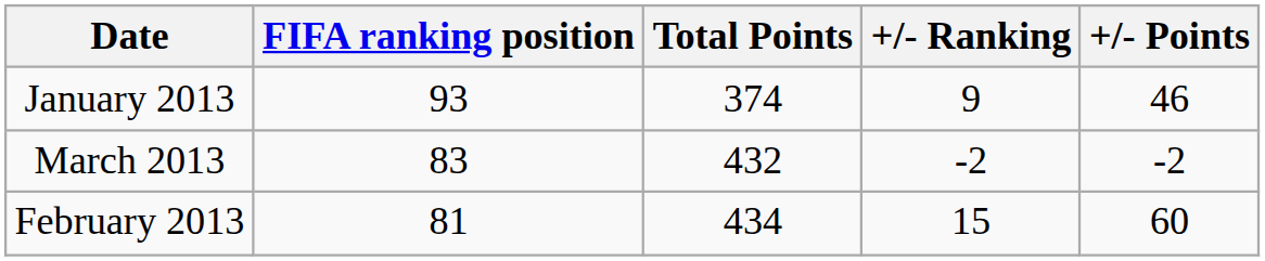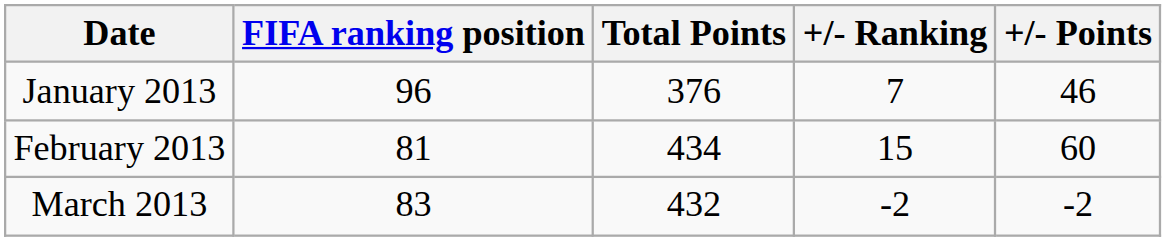 <table class="wikitable" style="text-align: center;">
 <tr>
 <th>Date</th>
 <th><a href='#'>FIFA ranking</a> position</th>
 <th>Total Points</th>
 <th>+/- Ranking</th>
 <th>+/- Points</th>
 </tr>
 <tr>
 <td>January 2013</td>
-<td>93</td>
-<td>374</td>
-<td>9 </td>
+<td>96</td>
+<td>376</td>
+<td>7 </td>
 <td>46</td>
+</tr>
+<tr>
+<td>February 2013</td>
+<td>81</td>
+<td>434</td>
+<td>15 </td>
+<td>60</td>
 </tr>
 <tr>
 <td>March 2013</td>
 <td>83</td>
 <td>432</td>
 <td>-2 </td>
 <td>-2</td>
 </tr>
-<tr>
-<td>February 2013</td>
-<td>81</td>
-<td>434</td>
-<td>15 </td>
-<td>60</td>
-</tr>
 </table>
